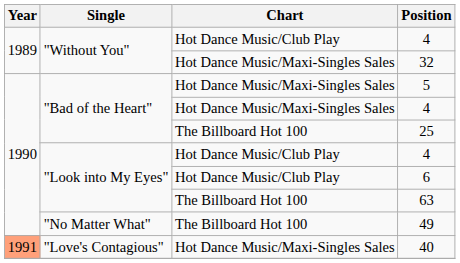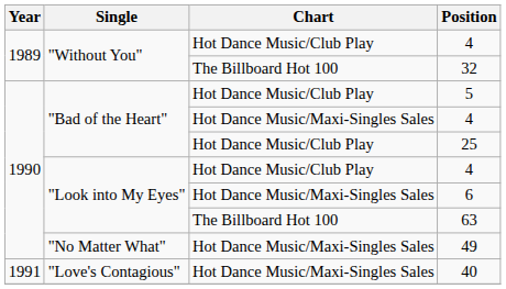 <table class="wikitable">
 <tr>
 <th>Year</th>
 <th>Single</th>
 <th>Chart</th>
 <th>Position</th>
 </tr>
 <tr>
 <td rowspan="2">1989</td>
 <td rowspan="2">"Without You"</td>
 <td>Hot Dance Music/Club Play</td>
 <td align="center">4</td>
 </tr>
 <tr>
-<td>Hot Dance Music/Maxi-Singles Sales</td>
+<td>The Billboard Hot 100</td>
 <td align="center">32</td>
 </tr>
 <tr>
 <td rowspan="7">1990</td>
 <td rowspan="3">"Bad of the Heart"</td>
-<td>Hot Dance Music/Maxi-Singles Sales</td>
+<td>Hot Dance Music/Club Play</td>
 <td align="center">5</td>
 </tr>
 <tr>
 <td>Hot Dance Music/Maxi-Singles Sales</td>
 <td align="center">4</td>
 </tr>
 <tr>
-<td>The Billboard Hot 100</td>
+<td>Hot Dance Music/Club Play</td>
 <td align="center">25</td>
 </tr>
 <tr>
 <td rowspan="3">"Look into My Eyes"</td>
 <td>Hot Dance Music/Club Play</td>
 <td align="center">4</td>
 </tr>
 <tr>
-<td>Hot Dance Music/Club Play</td>
+<td>Hot Dance Music/Maxi-Singles Sales</td>
 <td align="center">6</td>
 </tr>
 <tr>
 <td>The Billboard Hot 100</td>
 <td align="center">63</td>
 </tr>
 <tr>
 <td rowspan="1">"No Matter What"</td>
-<td>The Billboard Hot 100</td>
+<td>Hot Dance Music/Maxi-Singles Sales</td>
 <td align="center">49</td>
 </tr>
 <tr>
-<td rowspan="1" style="background: lightsalmon;">1991</td>
+<td rowspan="1">1991</td>
 <td>"Love's Contagious"</td>
 <td>Hot Dance Music/Maxi-Singles Sales</td>
 <td align="center">40</td>
 </tr>
 <tr>
 </tr>
 </table>
